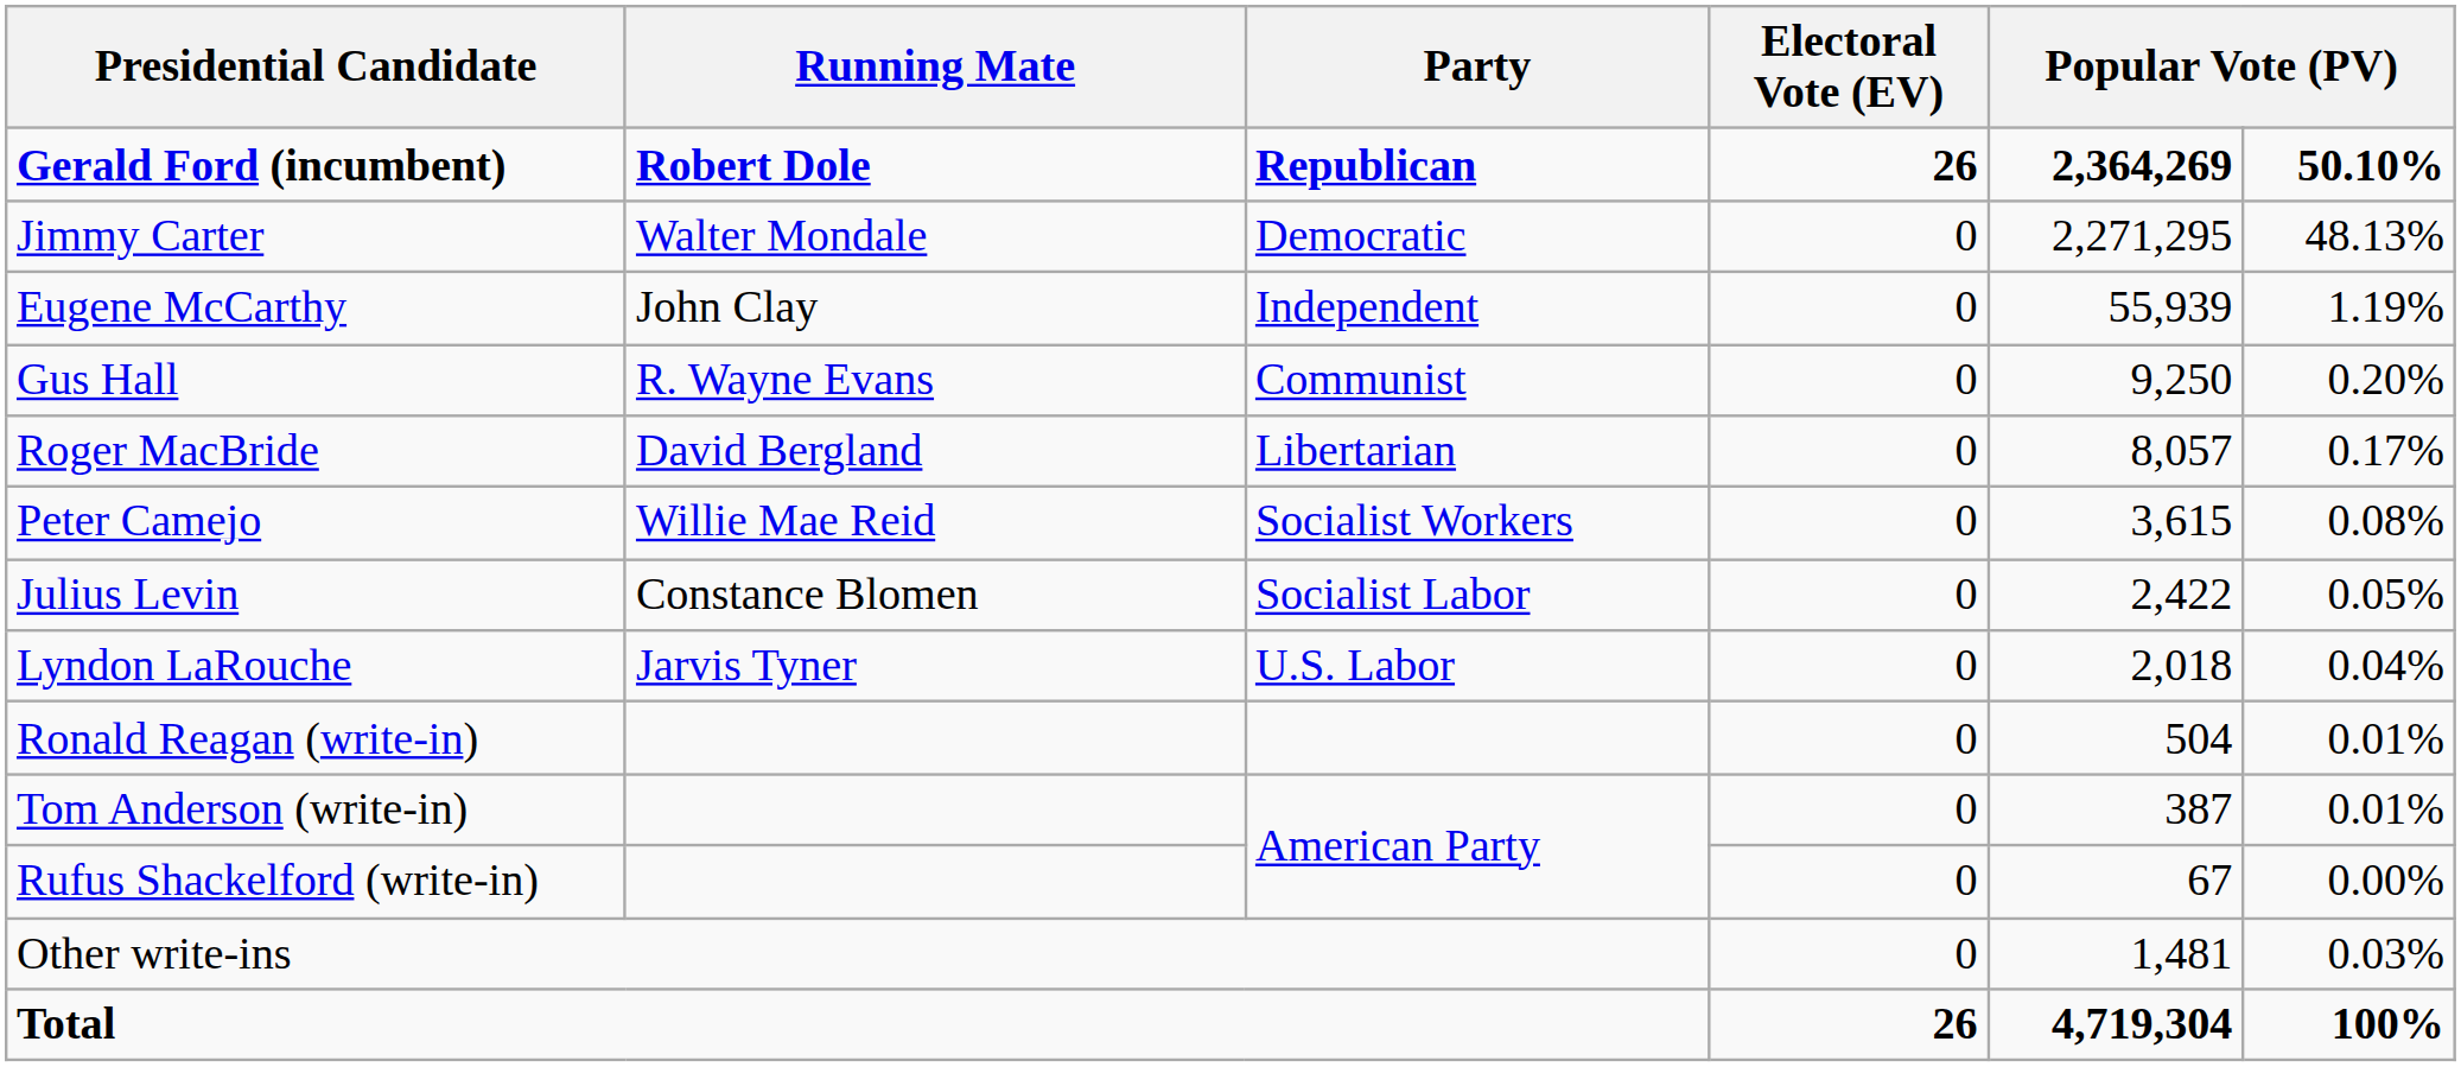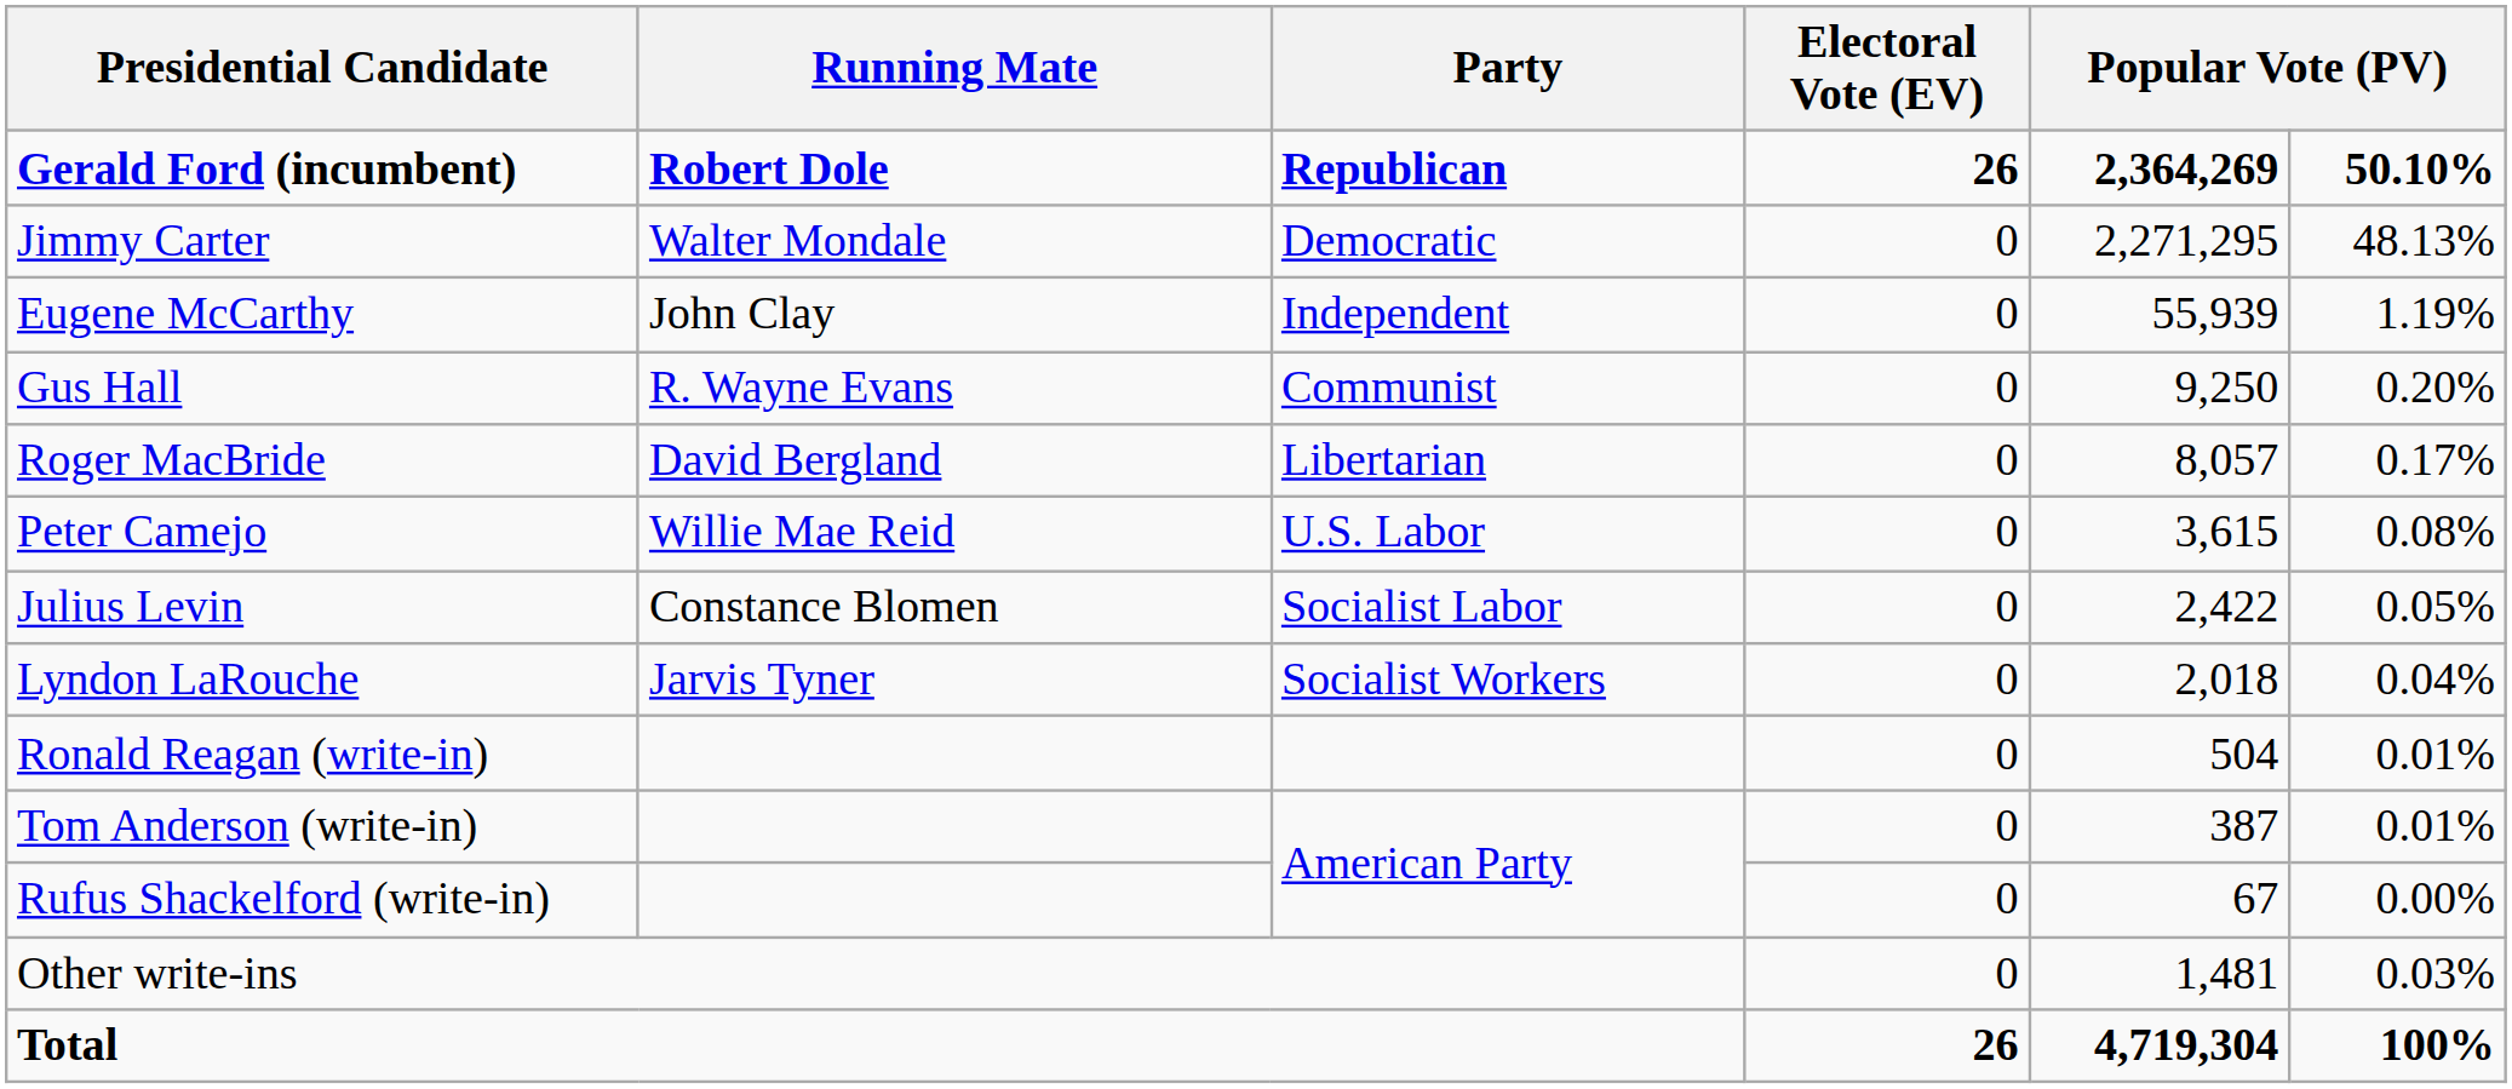 <table class="wikitable">
 <tr>
 <th width="20%">Presidential Candidate</th>
 <th width="20%"><a href='#'>Running Mate</a></th>
 <th width="15%">Party</th>
 <th width="9%">Electoral Vote (EV)</th>
 <th width="15%" colspan="2">Popular Vote (PV)</th>
 </tr>
 <tr>
 <td><strong><a href='#'>Gerald Ford</a></strong> <strong>(incumbent)</strong></td>
 <td><strong><a href='#'>Robert Dole</a></strong></td>
 <td><strong><a href='#'>Republican</a></strong></td>
 <td align="right"><strong>26</strong></td>
 <td align="right"><strong>2,364,269</strong></td>
 <td align="right"><strong>50.10%</strong></td>
 </tr>
 <tr>
 <td><a href='#'>Jimmy Carter</a></td>
 <td><a href='#'>Walter Mondale</a></td>
 <td><a href='#'>Democratic</a></td>
 <td align="right">0</td>
 <td align="right">2,271,295</td>
 <td align="right">48.13%</td>
 </tr>
 <tr>
 <td><a href='#'>Eugene McCarthy</a></td>
 <td>John Clay</td>
 <td><a href='#'>Independent</a></td>
 <td align="right">0</td>
 <td align="right">55,939</td>
 <td align="right">1.19%</td>
 </tr>
 <tr>
 <td><a href='#'>Gus Hall</a></td>
 <td><a href='#'>R. Wayne Evans</a></td>
 <td><a href='#'>Communist</a></td>
 <td align="right">0</td>
 <td align="right">9,250</td>
 <td align="right">0.20%</td>
 </tr>
 <tr>
 <td><a href='#'>Roger MacBride</a></td>
 <td><a href='#'>David Bergland</a></td>
 <td><a href='#'>Libertarian</a></td>
 <td align="right">0</td>
 <td align="right">8,057</td>
 <td align="right">0.17%</td>
 </tr>
 <tr>
 <td><a href='#'>Peter Camejo</a></td>
 <td><a href='#'>Willie Mae Reid</a></td>
-<td><a href='#'>Socialist Workers</a></td>
+<td><a href='#'>U.S. Labor</a></td>
 <td align="right">0</td>
 <td align="right">3,615</td>
 <td align="right">0.08%</td>
 </tr>
 <tr>
 <td><a href='#'>Julius Levin</a></td>
 <td>Constance Blomen</td>
 <td><a href='#'>Socialist Labor</a></td>
 <td align="right">0</td>
 <td align="right">2,422</td>
 <td align="right">0.05%</td>
 </tr>
 <tr>
 <td><a href='#'>Lyndon LaRouche</a></td>
 <td><a href='#'>Jarvis Tyner</a></td>
-<td><a href='#'>U.S. Labor</a></td>
+<td><a href='#'>Socialist Workers</a></td>
 <td align="right">0</td>
 <td align="right">2,018</td>
 <td align="right">0.04%</td>
 </tr>
 <tr>
 <td><a href='#'>Ronald Reagan</a> (<a href='#'>write-in</a>)</td>
 <td></td>
 <td></td>
 <td align="right">0</td>
 <td align="right">504</td>
 <td align="right">0.01%</td>
 </tr>
 <tr>
 <td><a href='#'>Tom Anderson</a> (write-in)</td>
 <td></td>
 <td rowspan=2><a href='#'>American Party</a></td>
 <td align="right">0</td>
 <td align="right">387</td>
 <td align="right">0.01%</td>
 </tr>
 <tr>
 <td><a href='#'>Rufus Shackelford</a> (write-in)</td>
 <td></td>
 <td align="right">0</td>
 <td align="right">67</td>
 <td align="right">0.00%</td>
 </tr>
 <tr>
 <td colspan=3>Other write-ins</td>
 <td align="right">0</td>
 <td align="right">1,481</td>
 <td align="right">0.03%</td>
 </tr>
 <tr>
 <td colspan=3><strong>Total</strong></td>
 <td align="right"><strong>26</strong></td>
 <td align="right"><strong>4,719,304</strong></td>
 <td align="right"><strong>100%</strong></td>
 </tr>
 </table>
